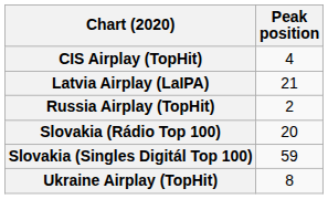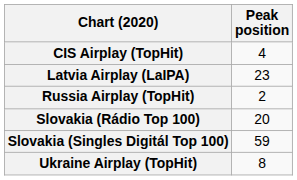 <table class="wikitable plainrowheaders sortable" style="text-align:center">
 <tr>
 <th scope="col">Chart (2020)</th>
 <th scope="col">Peak<br>position</th>
 </tr>
 <tr>
 <th scope="row">CIS Airplay (TopHit)</th>
 <td>4</td>
 </tr>
 <tr>
 <th scope="row">Latvia Airplay (LaIPA)</th>
-<td>21</td>
+<td>23</td>
 </tr>
 <tr>
 <th scope="row">Russia Airplay (TopHit)</th>
 <td>2</td>
 </tr>
 <tr>
 <th scope="row">Slovakia (Rádio Top 100)</th>
 <td>20</td>
 </tr>
 <tr>
 <th scope="row">Slovakia (Singles Digitál Top 100)</th>
 <td>59</td>
 </tr>
 <tr>
 <th scope="row">Ukraine Airplay (TopHit)</th>
 <td>8</td>
 </tr>
 </table>
